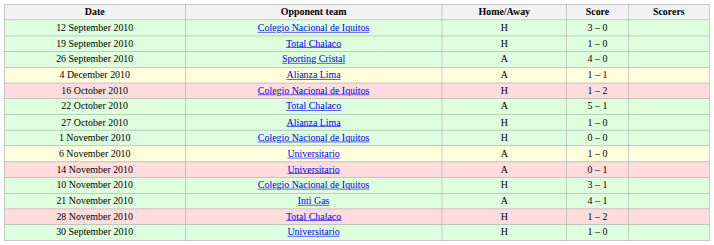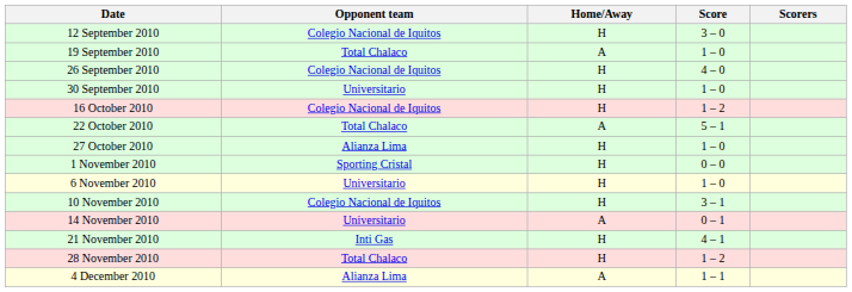 <table class="wikitable" width=90%>
 <tr>
 <th>Date</th>
 <th>Opponent team</th>
 <th>Home/Away</th>
 <th>Score</th>
 <th>Scorers</th>
 </tr>
 <tr bgcolor="#ddffdd">
 <td style="text-align: center">12 September 2010</td>
 <td style="text-align: center"><a href='#'>Colegio Nacional de Iquitos</a></td>
 <td style="text-align: center">H</td>
 <td style="text-align: center">3 – 0</td>
 <td style="text-align: center"></td>
 </tr>
 <tr bgcolor="#ddffdd">
 <td style="text-align: center">19 September 2010</td>
 <td style="text-align: center"><a href='#'>Total Chalaco</a></td>
-<td style="text-align: center">H</td>
+<td style="text-align: center">A</td>
 <td style="text-align: center">1 – 0</td>
 <td style="text-align: center"></td>
 </tr>
 <tr bgcolor="#ddffdd">
 <td style="text-align: center">26 September 2010</td>
-<td style="text-align: center"><a href='#'>Sporting Cristal</a></td>
-<td style="text-align: center">A</td>
+<td style="text-align: center"><a href='#'>Colegio Nacional de Iquitos</a></td>
+<td style="text-align: center">H</td>
 <td style="text-align: center">4 – 0</td>
 <td style="text-align: center"></td>
 </tr>
-<tr bgcolor="#ffffdd">
-<td style="text-align: center">4 December 2010</td>
-<td style="text-align: center"><a href='#'>Alianza Lima</a></td>
-<td style="text-align: center">A</td>
-<td style="text-align: center">1 – 1</td>
+<tr bgcolor="#ddffdd">
+<td style="text-align: center">30 September 2010</td>
+<td style="text-align: center"><a href='#'>Universitario</a></td>
+<td style="text-align: center">H</td>
+<td style="text-align: center">1 – 0</td>
 <td style="text-align: center"></td>
 </tr>
 <tr bgcolor="#ffdddd">
 <td style="text-align: center">16 October 2010</td>
 <td style="text-align: center"><a href='#'>Colegio Nacional de Iquitos</a></td>
 <td style="text-align: center">H</td>
 <td style="text-align: center">1 – 2</td>
 <td style="text-align: center"></td>
 </tr>
 <tr bgcolor="#ddffdd">
 <td style="text-align: center">22 October 2010</td>
 <td style="text-align: center"><a href='#'>Total Chalaco</a></td>
 <td style="text-align: center">A</td>
 <td style="text-align: center">5 – 1</td>
 <td style="text-align: center"></td>
 </tr>
 <tr bgcolor="#ddffdd">
 <td style="text-align: center">27 October 2010</td>
 <td style="text-align: center"><a href='#'>Alianza Lima</a></td>
 <td style="text-align: center">H</td>
 <td style="text-align: center">1 – 0</td>
 <td style="text-align: center"></td>
 </tr>
 <tr bgcolor="#ddffdd">
 <td style="text-align: center">1 November 2010</td>
-<td style="text-align: center"><a href='#'>Colegio Nacional de Iquitos</a></td>
+<td style="text-align: center"><a href='#'>Sporting Cristal</a></td>
 <td style="text-align: center">H</td>
 <td style="text-align: center">0 – 0</td>
 <td style="text-align: center"></td>
 </tr>
 <tr bgcolor="#ffffdd">
 <td style="text-align: center">6 November 2010</td>
 <td style="text-align: center"><a href='#'>Universitario</a></td>
-<td style="text-align: center">A</td>
+<td style="text-align: center">H</td>
 <td style="text-align: center">1 – 0</td>
+<td style="text-align: center"></td>
+</tr>
+<tr bgcolor="#ddffdd">
+<td style="text-align: center">10 November 2010</td>
+<td style="text-align: center"><a href='#'>Colegio Nacional de Iquitos</a></td>
+<td style="text-align: center">H</td>
+<td style="text-align: center">3 – 1</td>
 <td style="text-align: center"></td>
 </tr>
 <tr bgcolor="#ffdddd">
 <td style="text-align: center">14 November 2010</td>
 <td style="text-align: center"><a href='#'>Universitario</a></td>
 <td style="text-align: center">A</td>
 <td style="text-align: center">0 – 1</td>
 <td style="text-align: center"></td>
 </tr>
 <tr bgcolor="#ddffdd">
-<td style="text-align: center">10 November 2010</td>
-<td style="text-align: center"><a href='#'>Colegio Nacional de Iquitos</a></td>
-<td style="text-align: center">H</td>
-<td style="text-align: center">3 – 1</td>
-<td style="text-align: center"></td>
-</tr>
-<tr bgcolor="#ddffdd">
 <td style="text-align: center">21 November 2010</td>
 <td style="text-align: center"><a href='#'>Inti Gas</a></td>
-<td style="text-align: center">A</td>
+<td style="text-align: center">H</td>
 <td style="text-align: center">4 – 1</td>
 <td style="text-align: center"></td>
 </tr>
 <tr bgcolor="#ffdddd">
 <td style="text-align: center">28 November 2010</td>
 <td style="text-align: center"><a href='#'>Total Chalaco</a></td>
 <td style="text-align: center">H</td>
 <td style="text-align: center">1 – 2</td>
 <td style="text-align: center"></td>
 </tr>
-<tr bgcolor="#ddffdd">
-<td style="text-align: center">30 September 2010</td>
-<td style="text-align: center"><a href='#'>Universitario</a></td>
-<td style="text-align: center">H</td>
-<td style="text-align: center">1 – 0</td>
+<tr bgcolor="#ffffdd">
+<td style="text-align: center">4 December 2010</td>
+<td style="text-align: center"><a href='#'>Alianza Lima</a></td>
+<td style="text-align: center">A</td>
+<td style="text-align: center">1 – 1</td>
 <td style="text-align: center"></td>
 </tr>
 </table>
